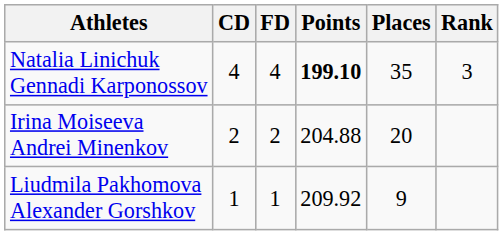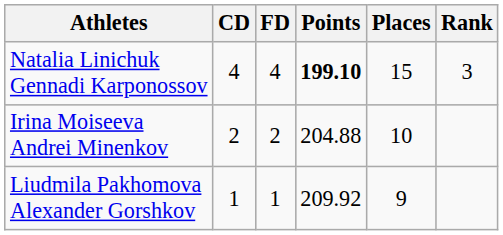 <table class="wikitable" border="1" style="font-size:90%">
 <tr>
 <th>Athletes</th>
 <th>CD</th>
 <th>FD</th>
 <th>Points</th>
 <th>Places</th>
 <th>Rank</th>
 </tr>
 <tr align=center>
 <td align=left><a href='#'>Natalia Linichuk</a><br><a href='#'>Gennadi Karponossov</a></td>
 <td>4</td>
 <td>4</td>
 <td><strong>199.10</strong></td>
-<td>35</td>
+<td>15</td>
 <td>3</td>
 </tr>
 <tr align=center>
 <td align=left><a href='#'>Irina Moiseeva</a><br><a href='#'>Andrei Minenkov</a></td>
 <td>2</td>
 <td>2</td>
 <td>204.88</td>
-<td>20</td>
+<td>10</td>
 <td></td>
 </tr>
 <tr align=center>
 <td align=left><a href='#'>Liudmila Pakhomova</a><br><a href='#'>Alexander Gorshkov</a></td>
 <td>1</td>
 <td>1</td>
 <td>209.92</td>
 <td>9</td>
 <td></td>
 </tr>
 </table>
